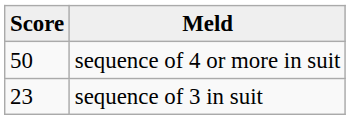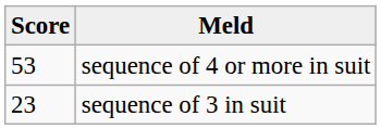 <table class="wikitable" align="left">
 <tr>
 <th style="background:#efefef;"><strong>Score</strong></th>
 <th style="background:#efefef;"><strong>Meld</strong></th>
 </tr>
 <tr>
-<td>50</td>
+<td>53</td>
 <td>sequence of 4 or more in suit</td>
 </tr>
 <tr>
 <td>23</td>
 <td>sequence of 3 in suit</td>
 </tr>
 </table>
